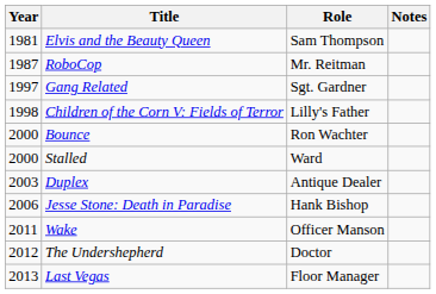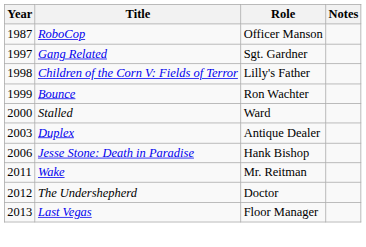 <table class="wikitable">
 <tr>
 <th>Year</th>
 <th>Title</th>
 <th>Role</th>
 <th>Notes</th>
 </tr>
 <tr>
-<td>1981</td>
-<td><em><a href='#'>Elvis and the Beauty Queen</a></em></td>
-<td>Sam Thompson</td>
-<td></td>
-</tr>
-<tr>
 <td>1987</td>
 <td><em><a href='#'>RoboCop</a></em></td>
-<td>Mr. Reitman</td>
+<td>Officer Manson</td>
 <td></td>
 </tr>
 <tr>
 <td>1997</td>
 <td><em><a href='#'>Gang Related</a></em></td>
 <td>Sgt. Gardner</td>
 <td></td>
 </tr>
 <tr>
 <td>1998</td>
 <td><em><a href='#'>Children of the Corn V: Fields of Terror</a></em></td>
 <td>Lilly's Father</td>
 <td></td>
 </tr>
 <tr>
-<td>2000</td>
+<td>1999</td>
 <td><em><a href='#'>Bounce</a></em></td>
 <td>Ron Wachter</td>
 <td></td>
 </tr>
 <tr>
 <td>2000</td>
 <td><em>Stalled</em></td>
 <td>Ward</td>
 <td></td>
 </tr>
 <tr>
 <td>2003</td>
 <td><em><a href='#'>Duplex</a></em></td>
 <td>Antique Dealer</td>
 <td></td>
 </tr>
 <tr>
 <td>2006</td>
 <td><em><a href='#'>Jesse Stone: Death in Paradise</a></em></td>
 <td>Hank Bishop</td>
 <td></td>
 </tr>
 <tr>
 <td>2011</td>
 <td><em><a href='#'>Wake</a></em></td>
-<td>Officer Manson</td>
+<td>Mr. Reitman</td>
 <td></td>
 </tr>
 <tr>
 <td>2012</td>
 <td><em>The Undershepherd</em></td>
 <td>Doctor</td>
 <td></td>
 </tr>
 <tr>
 <td>2013</td>
 <td><em><a href='#'>Last Vegas</a></em></td>
 <td>Floor Manager</td>
 <td></td>
 </tr>
 </table>
